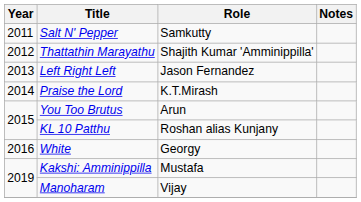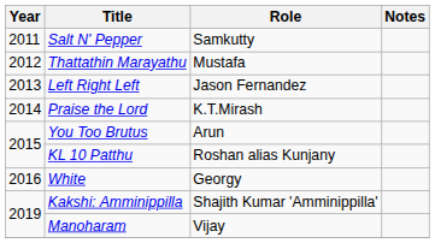 <table class="wikitable sortable">
 <tr>
 <th>Year</th>
 <th>Title</th>
 <th>Role</th>
 <th class="unsortable">Notes</th>
 </tr>
 <tr>
 <td>2011</td>
 <td><em><a href='#'>Salt N' Pepper</a></em></td>
 <td>Samkutty</td>
 <td></td>
 </tr>
 <tr>
 <td>2012</td>
 <td><em><a href='#'>Thattathin Marayathu</a></em></td>
-<td>Shajith Kumar 'Amminippilla'</td>
+<td>Mustafa</td>
 <td></td>
 </tr>
 <tr>
 <td>2013</td>
 <td><em><a href='#'>Left Right Left</a></em></td>
 <td>Jason Fernandez</td>
 <td></td>
 </tr>
 <tr>
 <td>2014</td>
 <td><em><a href='#'>Praise the Lord</a></em></td>
 <td>K.T.Mirash</td>
 <td></td>
 </tr>
 <tr>
 <td rowspan=2>2015</td>
 <td><em><a href='#'>You Too Brutus</a></em></td>
 <td>Arun</td>
 <td></td>
 </tr>
 <tr>
 <td><em><a href='#'>KL 10 Patthu</a></em></td>
 <td>Roshan alias Kunjany</td>
 <td></td>
 </tr>
 <tr>
 <td>2016</td>
 <td><em><a href='#'>White</a></em></td>
 <td>Georgy</td>
 <td></td>
 </tr>
 <tr>
 <td rowspan=2>2019</td>
 <td><em><a href='#'>Kakshi: Amminippilla</a></em></td>
-<td>Mustafa</td>
+<td>Shajith Kumar 'Amminippilla'</td>
 <td></td>
 </tr>
 <tr>
 <td><em><a href='#'>Manoharam</a></em></td>
 <td>Vijay</td>
 <td></td>
 </tr>
 <tr>
 </tr>
 </table>
